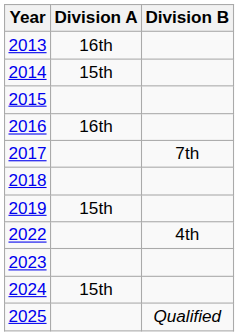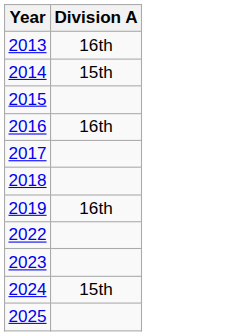 <table class="wikitable" style="text-align:center">
 <tr>
 <th>Year</th>
 <th>Division A</th>
-<th>Division B</th>
 </tr>
 <tr>
 <td><a href='#'>2013</a></td>
 <td>16th</td>
-<td></td>
 </tr>
 <tr>
 <td><a href='#'>2014</a></td>
 <td>15th</td>
-<td></td>
 </tr>
 <tr>
 <td><a href='#'>2015</a></td>
-<td></td>
 <td></td>
 </tr>
 <tr>
 <td><a href='#'>2016</a></td>
 <td>16th</td>
-<td></td>
 </tr>
 <tr>
 <td><a href='#'>2017</a></td>
 <td></td>
-<td>7th</td>
 </tr>
 <tr>
 <td><a href='#'>2018</a></td>
 <td></td>
-<td></td>
 </tr>
 <tr>
 <td><a href='#'>2019</a></td>
-<td>15th</td>
-<td></td>
+<td>16th</td>
 </tr>
 <tr>
 <td><a href='#'>2022</a></td>
 <td></td>
-<td>4th</td>
 </tr>
 <tr>
 <td><a href='#'>2023</a></td>
-<td></td>
 <td></td>
 </tr>
 <tr>
 <td><a href='#'>2024</a></td>
 <td>15th</td>
-<td></td>
 </tr>
 <tr>
 <td><a href='#'>2025</a></td>
 <td></td>
-<td><em>Qualified</em></td>
 </tr>
 </table>
